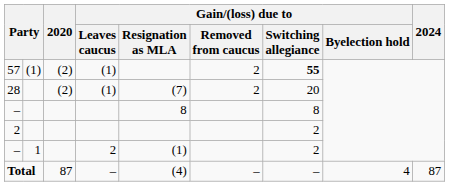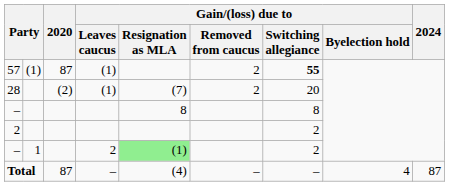 <table class="wikitable plainrowheaders" style="text-align:right;">
 <tr>
 <th rowspan="2" colspan="2">Party</th>
 <th rowspan="2">2020</th>
 <th colspan="5">Gain/(loss) due to</th>
 <th rowspan="2">2024</th>
 </tr>
 <tr>
 <th>Leaves<br>caucus</th>
 <th>Resignation<br>as MLA</th>
 <th>Removed<br>from caucus</th>
 <th>Switching<br>allegiance</th>
 <th>Byelection hold</th>
 </tr>
 <tr>
 <td>57</td>
 <td>(1)</td>
-<td>(2)</td>
+<td>87</td>
 <td>(1)</td>
 <td></td>
 <td>2</td>
 <td><strong>55</strong></td>
 </tr>
 <tr>
 <td rowspan="2">28</td>
 <td rowspan="2"></td>
 <td rowspan="2">(2)</td>
 <td rowspan="2">(1)</td>
 <td rowspan="2">(7)</td>
 <td rowspan="2">2</td>
 <td rowspan="2">20</td>
 </tr>
 <tr>
 </tr>
 <tr>
 <td>–</td>
 <td></td>
 <td></td>
 <td></td>
 <td>8</td>
 <td></td>
 <td>8</td>
 </tr>
 <tr>
 <td>2</td>
 <td></td>
 <td></td>
 <td></td>
 <td></td>
 <td></td>
 <td>2</td>
 </tr>
 <tr>
 <td>–</td>
 <td>1</td>
 <td></td>
 <td>2</td>
-<td>(1)</td>
+<td style="background: lightgreen;">(1)</td>
 <td></td>
 <td>2</td>
 </tr>
 <tr>
 <td colspan="2" style="text-align:left;"><strong>Total</strong></td>
 <td>87</td>
 <td>–</td>
 <td>(4)</td>
 <td>–</td>
 <td>–</td>
 <td>4</td>
 <td>87</td>
 </tr>
 </table>
